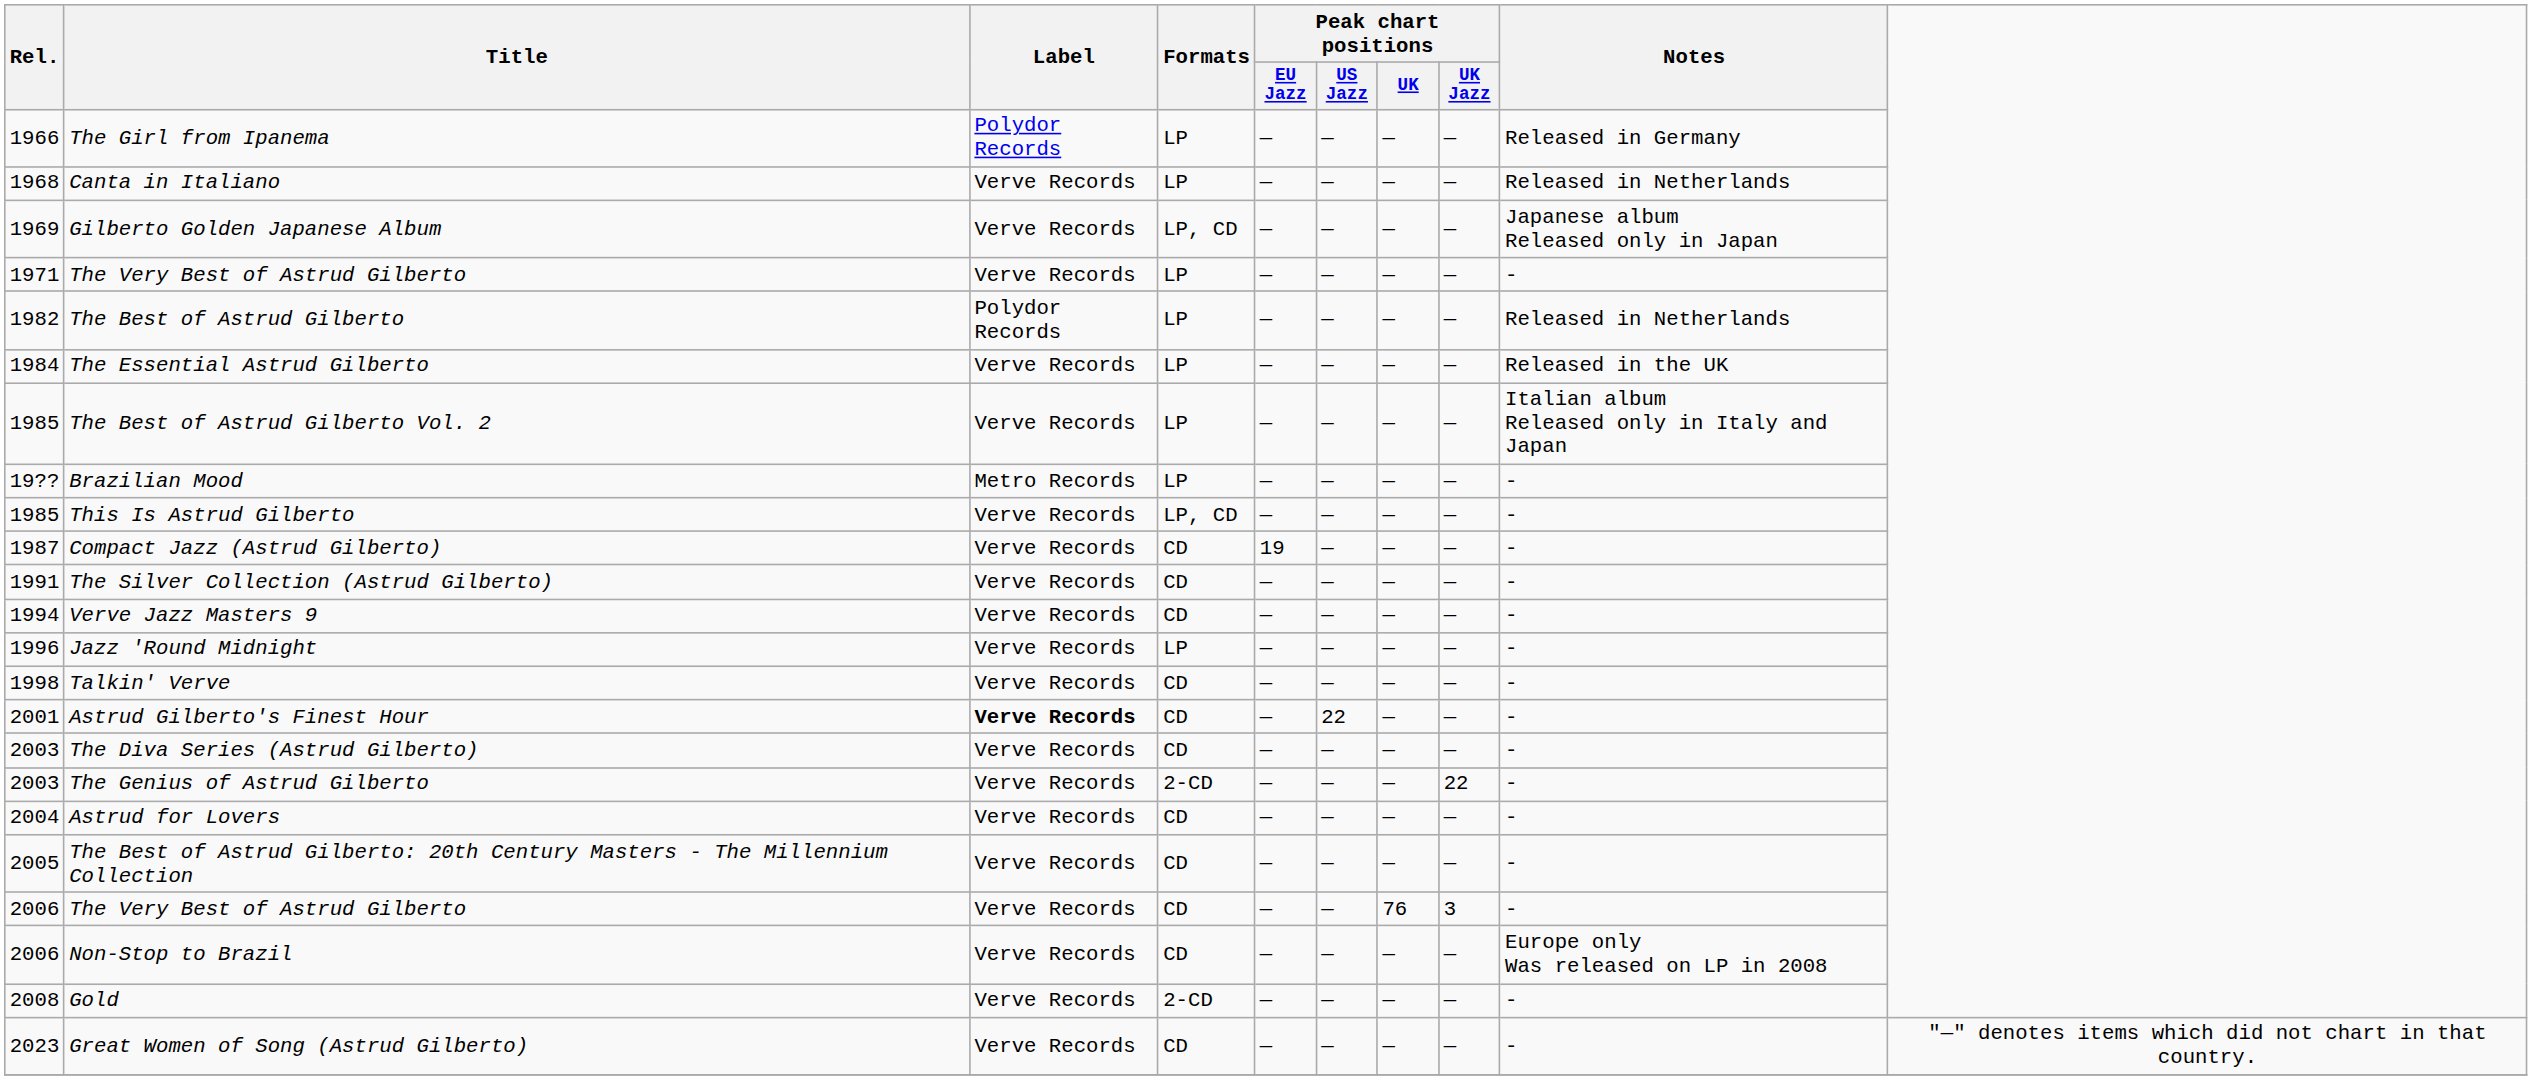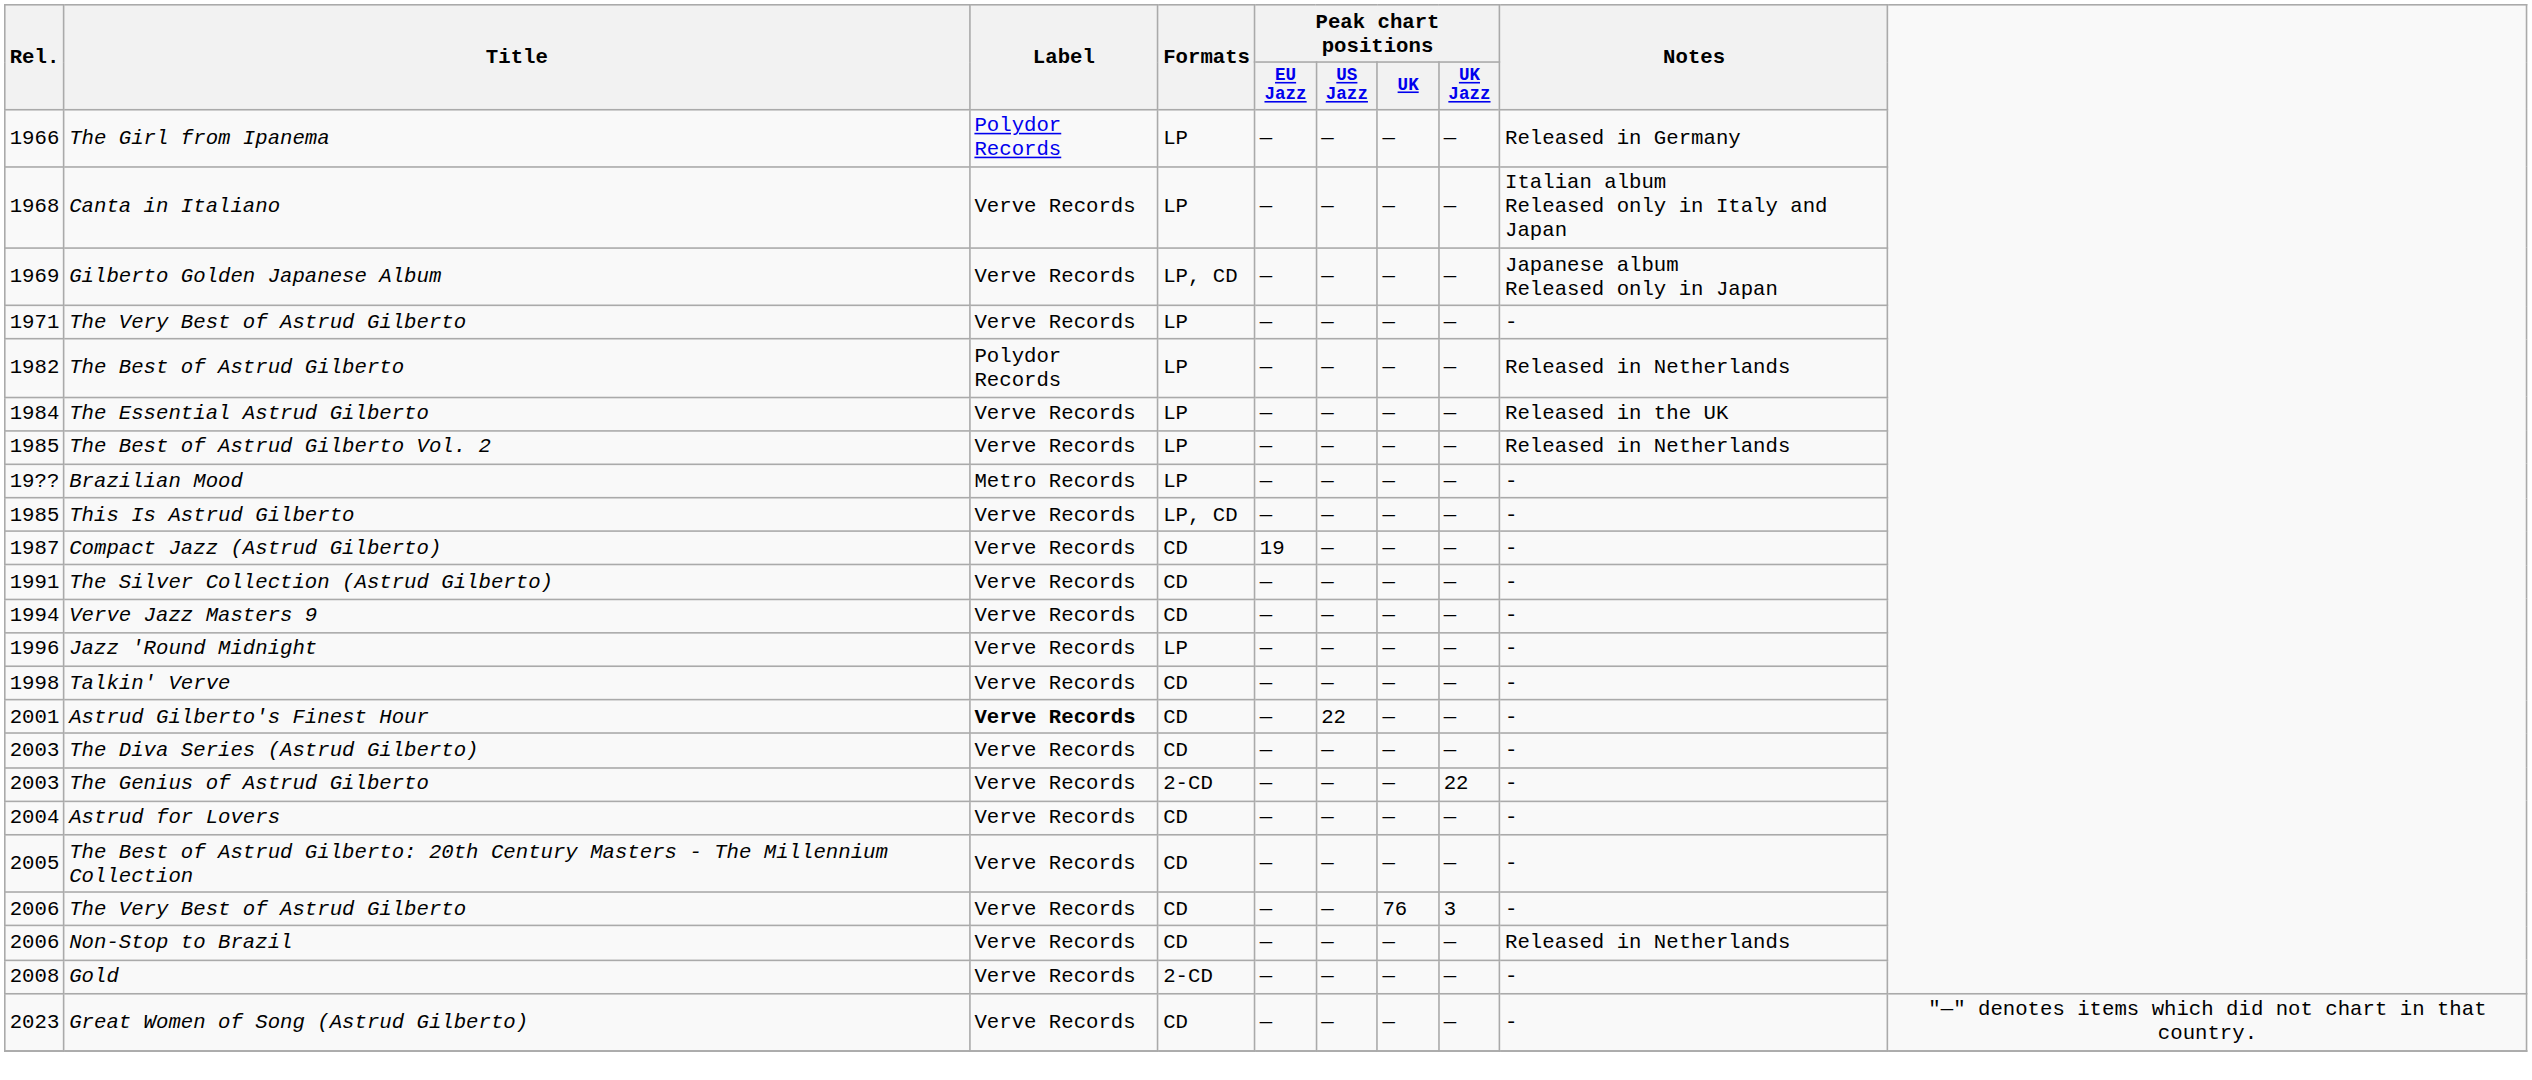 <table class="wikitable" style="width:80%;">
 <tr>
 <th scope="col" rowspan="2">Rel.</th>
 <th scope="col" rowspan="2">Title</th>
 <th scope="col" rowspan="2">Label</th>
 <th scope="col" rowspan="2">Formats</th>
 <th scope="col" colspan="4">Peak chart positions</th>
 <th scope="col" rowspan="2">Notes</th>
 </tr>
 <tr>
 <th scope="col" style="width:3em;font-size:85%;"><a href='#'>EU<br>Jazz</a><br></th>
 <th scope="col" style="width:3em;font-size:85%;"><a href='#'>US</a><br><a href='#'>Jazz</a><br></th>
 <th scope="col" style="width:3em;font-size:85%;"><a href='#'>UK</a><br></th>
 <th scope="col" style="width:3em;font-size:85%;"><a href='#'>UK<br>Jazz</a><br></th>
 </tr>
 <tr>
 <td>1966</td>
 <td><em>The Girl from Ipanema</em></td>
 <td><a href='#'>Polydor Records</a></td>
 <td>LP</td>
 <td>—</td>
 <td>—</td>
 <td>—</td>
 <td>—</td>
 <td>Released in Germany</td>
 </tr>
 <tr>
 <td>1968</td>
 <td><em>Canta in Italiano</em></td>
 <td>Verve Records</td>
 <td>LP</td>
 <td>—</td>
 <td>—</td>
 <td>—</td>
 <td>—</td>
-<td>Released in Netherlands</td>
+<td>Italian album<br>Released only in Italy and Japan</td>
 </tr>
 <tr>
 <td>1969</td>
 <td><em>Gilberto Golden Japanese Album</em></td>
 <td>Verve Records</td>
 <td>LP, CD</td>
 <td>—</td>
 <td>—</td>
 <td>—</td>
 <td>—</td>
 <td>Japanese album<br>Released only in Japan</td>
 </tr>
 <tr>
 <td>1971</td>
 <td><em>The Very Best of Astrud Gilberto</em></td>
 <td>Verve Records</td>
 <td>LP</td>
 <td>—</td>
 <td>—</td>
 <td>—</td>
 <td>—</td>
 <td>-</td>
 </tr>
 <tr>
 <td>1982</td>
 <td><em>The Best of Astrud Gilberto</em></td>
 <td>Polydor Records</td>
 <td>LP</td>
 <td>—</td>
 <td>—</td>
 <td>—</td>
 <td>—</td>
 <td>Released in Netherlands</td>
 </tr>
 <tr>
 <td>1984</td>
 <td><em>The Essential Astrud Gilberto</em></td>
 <td>Verve Records</td>
 <td>LP</td>
 <td>—</td>
 <td>—</td>
 <td>—</td>
 <td>—</td>
 <td>Released in the UK</td>
 </tr>
 <tr>
 <td>1985</td>
 <td><em>The Best of Astrud Gilberto Vol. 2</em></td>
 <td>Verve Records</td>
 <td>LP</td>
 <td>—</td>
 <td>—</td>
 <td>—</td>
 <td>—</td>
-<td>Italian album<br>Released only in Italy and Japan</td>
+<td>Released in Netherlands</td>
 </tr>
 <tr>
 <td>19??</td>
 <td><em>Brazilian Mood</em></td>
 <td>Metro Records</td>
 <td>LP</td>
 <td>—</td>
 <td>—</td>
 <td>—</td>
 <td>—</td>
 <td>-</td>
 </tr>
 <tr>
 <td>1985</td>
 <td><em>This Is Astrud Gilberto</em></td>
 <td>Verve Records</td>
 <td>LP, CD</td>
 <td>—</td>
 <td>—</td>
 <td>—</td>
 <td>—</td>
 <td>-</td>
 </tr>
 <tr>
 <td>1987</td>
 <td><em>Compact Jazz (Astrud Gilberto)</em></td>
 <td>Verve Records</td>
 <td>CD</td>
 <td>19</td>
 <td>—</td>
 <td>—</td>
 <td>—</td>
 <td>-</td>
 </tr>
 <tr>
 <td>1991</td>
 <td><em>The Silver Collection (Astrud Gilberto)</em></td>
 <td>Verve Records</td>
 <td>CD</td>
 <td>—</td>
 <td>—</td>
 <td>—</td>
 <td>—</td>
 <td>-</td>
 </tr>
 <tr>
 <td>1994</td>
 <td><em>Verve Jazz Masters 9</em></td>
 <td>Verve Records</td>
 <td>CD</td>
 <td>—</td>
 <td>—</td>
 <td>—</td>
 <td>—</td>
 <td>-</td>
 </tr>
 <tr>
 <td>1996</td>
 <td><em>Jazz 'Round Midnight</em></td>
 <td>Verve Records</td>
 <td>LP</td>
 <td>—</td>
 <td>—</td>
 <td>—</td>
 <td>—</td>
 <td>-</td>
 </tr>
 <tr>
 <td>1998</td>
 <td><em>Talkin' Verve</em></td>
 <td>Verve Records</td>
 <td>CD</td>
 <td>—</td>
 <td>—</td>
 <td>—</td>
 <td>—</td>
 <td>-</td>
 </tr>
 <tr>
 <td>2001</td>
 <td><em>Astrud Gilberto's Finest Hour</em></td>
 <td><strong>Verve Records</strong></td>
 <td>CD</td>
 <td>—</td>
 <td>22</td>
 <td>—</td>
 <td>—</td>
 <td>-</td>
 </tr>
 <tr>
 <td>2003</td>
 <td><em>The Diva Series (Astrud Gilberto)</em></td>
 <td>Verve Records</td>
 <td>CD</td>
 <td>—</td>
 <td>—</td>
 <td>—</td>
 <td>—</td>
 <td>-</td>
 </tr>
 <tr>
 <td>2003</td>
 <td><em>The Genius of Astrud Gilberto</em></td>
 <td>Verve Records</td>
 <td>2-CD</td>
 <td>—</td>
 <td>—</td>
 <td>—</td>
 <td>22</td>
 <td>-</td>
 </tr>
 <tr>
 <td>2004</td>
 <td><em>Astrud for Lovers</em></td>
 <td>Verve Records</td>
 <td>CD</td>
 <td>—</td>
 <td>—</td>
 <td>—</td>
 <td>—</td>
 <td>-</td>
 </tr>
 <tr>
 <td>2005</td>
 <td><em>The Best of Astrud Gilberto: 20th Century Masters - The Millennium Collection</em> <br></td>
 <td>Verve Records</td>
 <td>CD</td>
 <td>—</td>
 <td>—</td>
 <td>—</td>
 <td>—</td>
 <td>-</td>
 </tr>
 <tr>
 <td>2006</td>
 <td><em>The Very Best of Astrud Gilberto</em></td>
 <td>Verve Records</td>
 <td>CD</td>
 <td>—</td>
 <td>—</td>
 <td>76</td>
 <td>3</td>
 <td>-</td>
 </tr>
 <tr>
 <td>2006</td>
 <td><em>Non-Stop to Brazil</em></td>
 <td>Verve Records</td>
 <td>CD</td>
 <td>—</td>
 <td>—</td>
 <td>—</td>
 <td>—</td>
-<td>Europe only<br>Was released on LP in 2008</td>
+<td>Released in Netherlands</td>
 </tr>
 <tr>
 <td>2008</td>
 <td><em>Gold</em></td>
 <td>Verve Records</td>
 <td>2-CD</td>
 <td>—</td>
 <td>—</td>
 <td>—</td>
 <td>—</td>
 <td>-</td>
 </tr>
 <tr>
 <td>2023</td>
 <td><em>Great Women of Song (Astrud Gilberto)</em></td>
 <td>Verve Records</td>
 <td>CD</td>
 <td>—</td>
 <td>—</td>
 <td>—</td>
 <td>—</td>
 <td>-</td>
 <td colspan="9" style="text-align:center;" style="font-size:90%">"—" denotes items which did not chart in that country.</td>
 </tr>
 <tr>
 </tr>
 </table>
